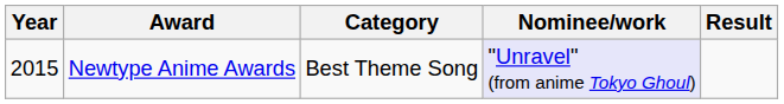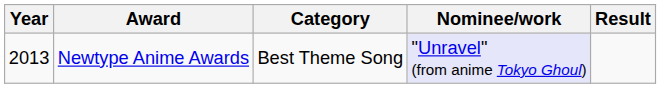 <table class="wikitable">
 <tr>
 <th>Year</th>
 <th>Award</th>
 <th>Category</th>
 <th>Nominee/work</th>
 <th>Result</th>
 </tr>
 <tr>
-<td align="center">2015</td>
+<td align="center">2013</td>
 <td><a href='#'>Newtype Anime Awards</a></td>
 <td>Best Theme Song</td>
 <td style="background: lavender;">"<a href='#'>Unravel</a>" <br><small>(from anime <em><a href='#'>Tokyo Ghoul</a></em>)</small></td>
 <td></td>
 </tr>
 </table>
